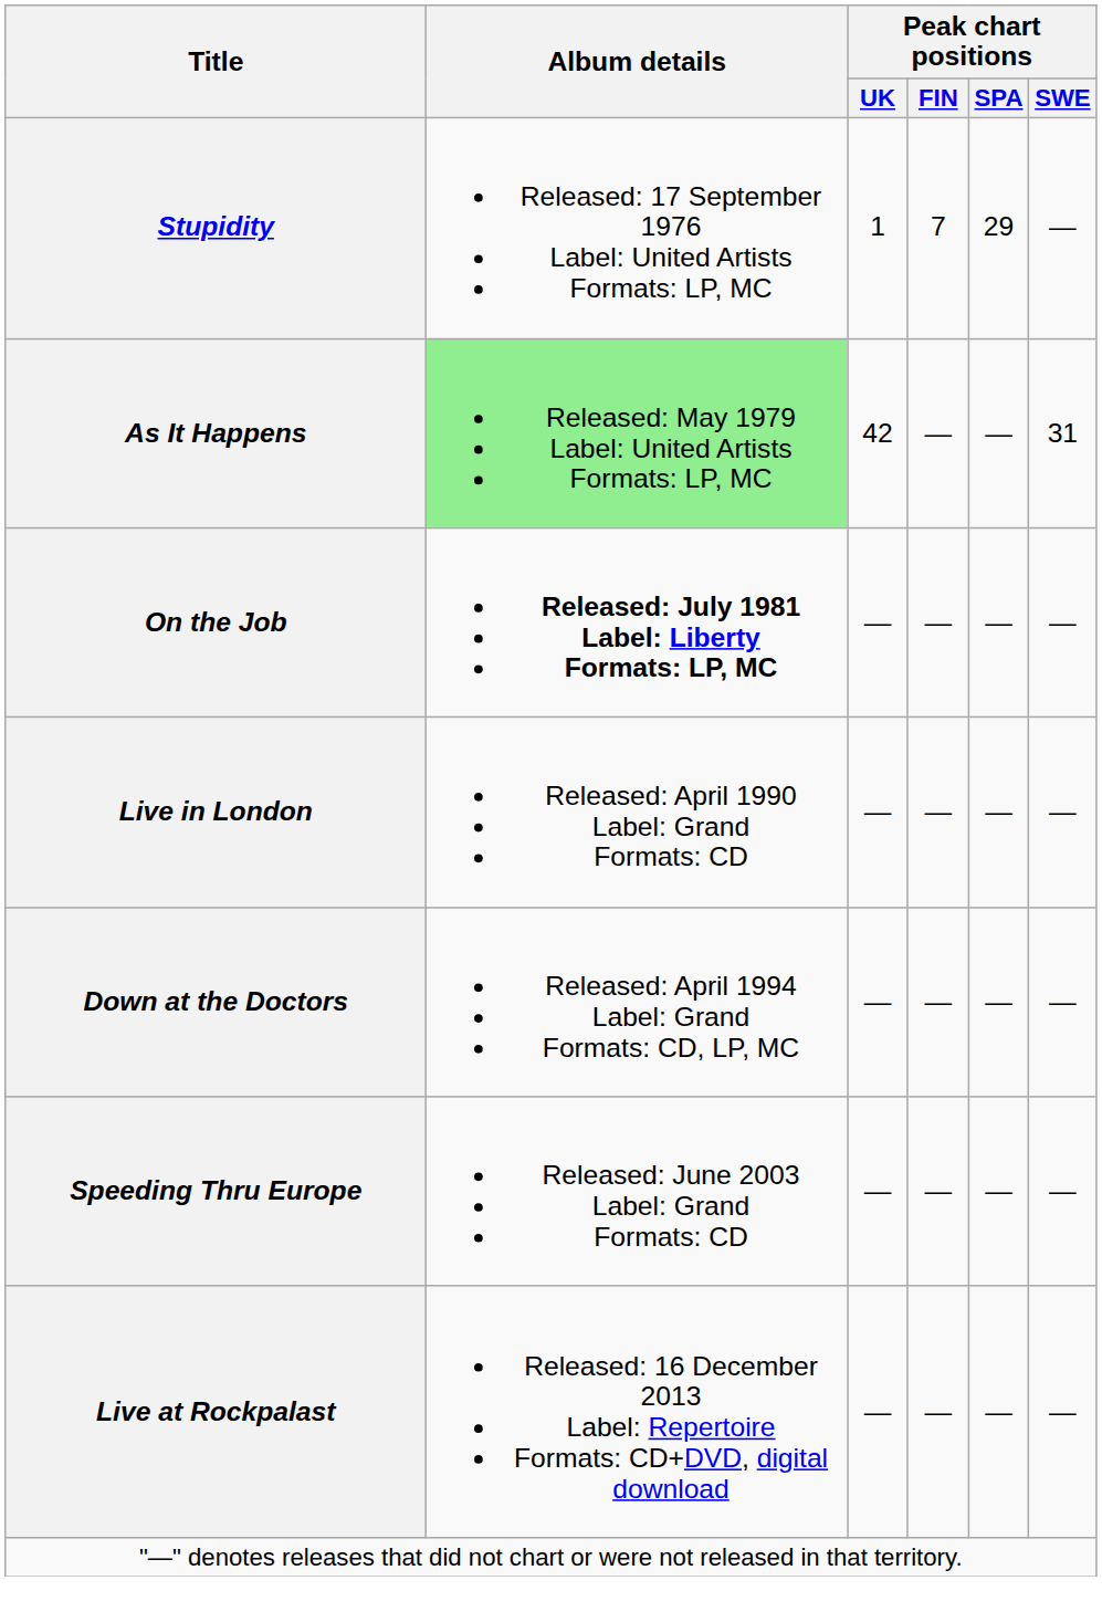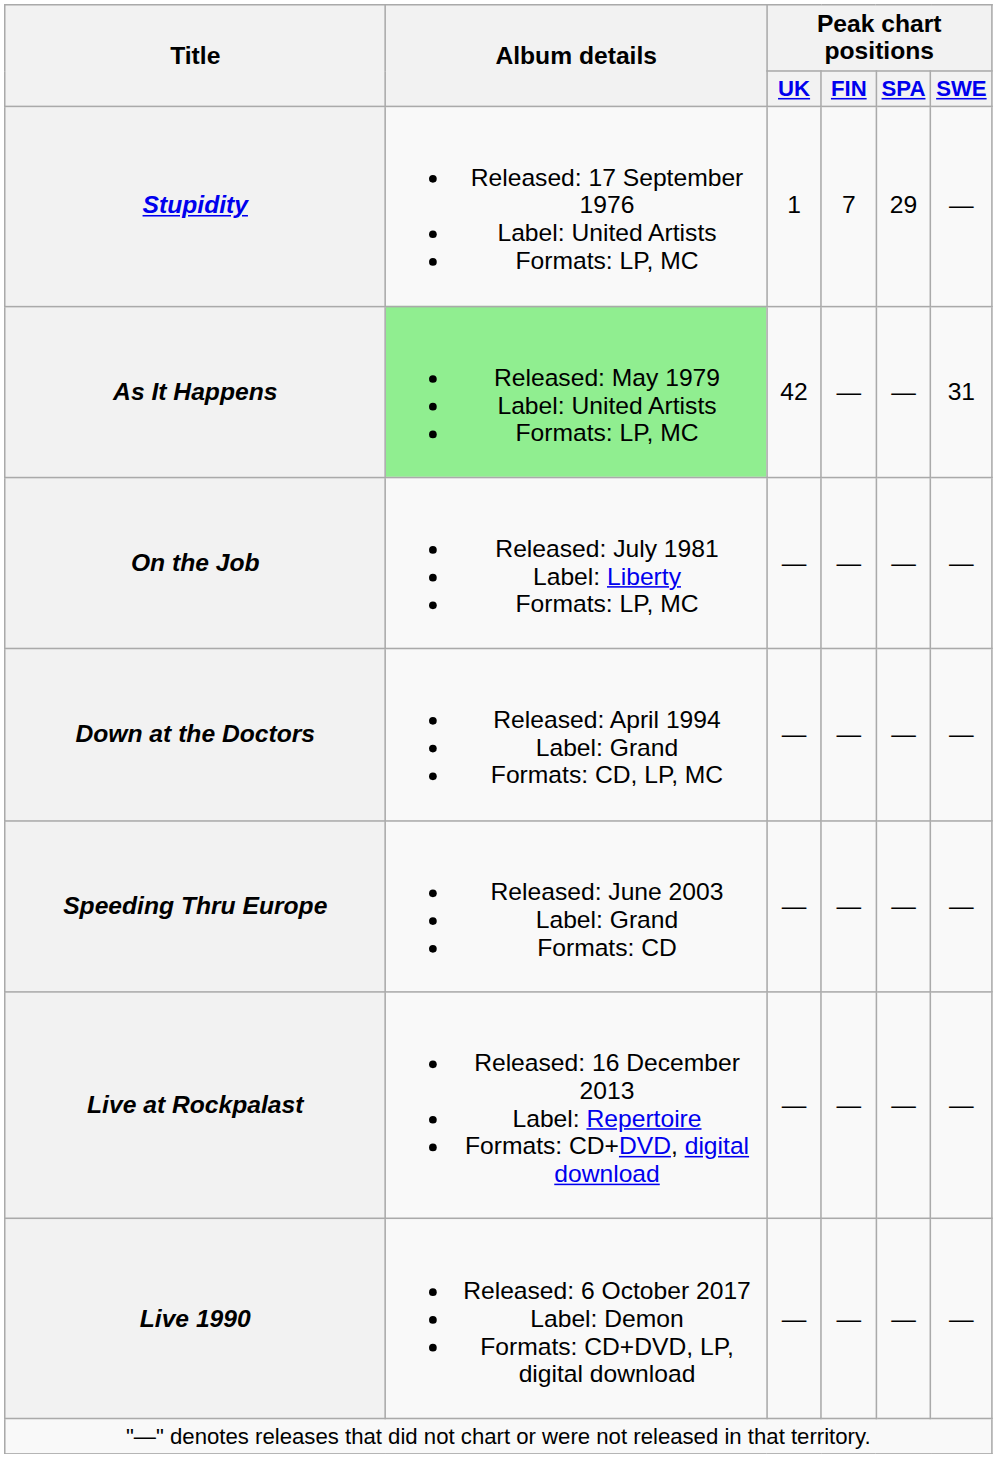 <table class="wikitable plainrowheaders" style="text-align:center;">
 <tr>
 <th rowspan="2" scope="col" style="width:15em;">Title</th>
 <th rowspan="2" scope="col" style="width:15em;">Album details</th>
 <th colspan="4">Peak chart positions</th>
 </tr>
 <tr>
 <th scope="col" style="width:2em;font-size:90%;"><a href='#'>UK</a><br></th>
 <th scope="col" style="width:2em;font-size:90%;"><a href='#'>FIN</a><br></th>
 <th scope="col" style="width:2em;font-size:90%;"><a href='#'>SPA</a><br></th>
 <th scope="col" style="width:2em;font-size:90%;"><a href='#'>SWE</a><br></th>
 </tr>
 <tr>
 <th scope="row"><em><a href='#'>Stupidity</a></em></th>
 <td><br><ul><li>Released: 17 September 1976</li><li>Label: United Artists</li><li>Formats: LP, MC</li></ul></td>
 <td>1</td>
 <td>7</td>
 <td>29</td>
 <td>—</td>
 </tr>
 <tr>
 <th scope="row"><em>As It Happens</em></th>
 <td style="background: lightgreen;"><br><ul><li>Released: May 1979</li><li>Label: United Artists</li><li>Formats: LP, MC</li></ul></td>
 <td>42</td>
 <td>—</td>
 <td>—</td>
 <td>31</td>
 </tr>
 <tr>
 <th scope="row"><em>On the Job</em></th>
-<td><strong><br><ul><li>Released: July 1981</li><li>Label: <a href='#'>Liberty</a></li><li>Formats: LP, MC</li></ul></strong></td>
-<td>—</td>
-<td>—</td>
-<td>—</td>
-<td>—</td>
-</tr>
-<tr>
-<th scope="row"><em>Live in London</em></th>
-<td><br><ul><li>Released: April 1990</li><li>Label: Grand</li><li>Formats: CD</li></ul></td>
+<td><br><ul><li>Released: July 1981</li><li>Label: <a href='#'>Liberty</a></li><li>Formats: LP, MC</li></ul></td>
 <td>—</td>
 <td>—</td>
 <td>—</td>
 <td>—</td>
 </tr>
 <tr>
 <th scope="row"><em>Down at the Doctors</em></th>
 <td><br><ul><li>Released: April 1994</li><li>Label: Grand</li><li>Formats: CD, LP, MC</li></ul></td>
 <td>—</td>
 <td>—</td>
 <td>—</td>
 <td>—</td>
 </tr>
 <tr>
 <th scope="row"><em>Speeding Thru Europe</em></th>
 <td><br><ul><li>Released: June 2003</li><li>Label: Grand</li><li>Formats: CD</li></ul></td>
 <td>—</td>
 <td>—</td>
 <td>—</td>
 <td>—</td>
 </tr>
 <tr>
 <th scope="row"><em>Live at Rockpalast</em></th>
 <td><br><ul><li>Released: 16 December 2013</li><li>Label: <a href='#'>Repertoire</a></li><li>Formats: CD+<a href='#'>DVD</a>, <a href='#'>digital download</a></li></ul></td>
 <td>—</td>
 <td>—</td>
 <td>—</td>
 <td>—</td>
 </tr>
 <tr>
+<th scope="row"><em>Live 1990</em></th>
+<td><br><ul><li>Released: 6 October 2017</li><li>Label: Demon</li><li>Formats: CD+DVD, LP, digital download</li></ul></td>
+<td>—</td>
+<td>—</td>
+<td>—</td>
+<td>—</td>
+</tr>
+<tr>
 <td colspan="6" style="font-size:90%">"—" denotes releases that did not chart or were not released in that territory.</td>
 </tr>
 </table>
